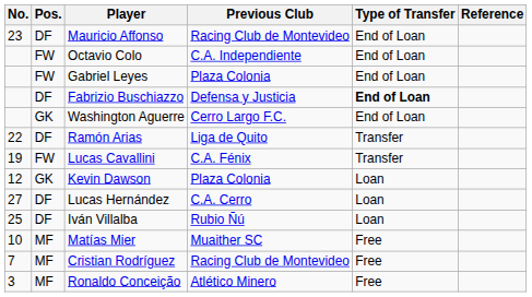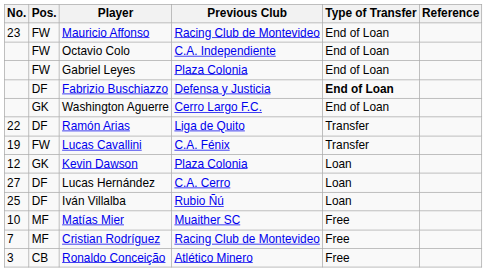 <table class="wikitable sortable">
 <tr>
 <th>No.</th>
 <th>Pos.</th>
 <th>Player</th>
 <th>Previous Club</th>
 <th>Type of Transfer</th>
 <th>Reference</th>
 </tr>
 <tr>
 <td>23</td>
-<td>DF</td>
+<td>FW</td>
 <td> <a href='#'>Mauricio Affonso</a></td>
 <td> <a href='#'>Racing Club de Montevideo</a></td>
 <td>End of Loan</td>
 <td></td>
 </tr>
 <tr>
 <td></td>
 <td>FW</td>
 <td> Octavio Colo</td>
 <td> <a href='#'>C.A. Independiente</a></td>
 <td>End of Loan</td>
 <td></td>
 </tr>
 <tr>
 <td></td>
 <td>FW</td>
 <td> Gabriel Leyes</td>
 <td> <a href='#'>Plaza Colonia</a></td>
 <td>End of Loan</td>
 <td></td>
 </tr>
 <tr>
 <td></td>
 <td>DF</td>
 <td> <a href='#'>Fabrizio Buschiazzo</a></td>
 <td> <a href='#'>Defensa y Justicia</a></td>
 <td><strong>End of Loan</strong></td>
 <td></td>
 </tr>
 <tr>
 <td></td>
 <td>GK</td>
 <td> Washington Aguerre</td>
 <td> <a href='#'>Cerro Largo F.C.</a></td>
 <td>End of Loan</td>
 <td></td>
 </tr>
 <tr>
 <td>22</td>
 <td>DF</td>
 <td> <a href='#'>Ramón Arias</a></td>
 <td> <a href='#'>Liga de Quito</a></td>
 <td>Transfer</td>
 <td></td>
 </tr>
 <tr>
 <td>19</td>
 <td>FW</td>
 <td> <a href='#'>Lucas Cavallini</a></td>
 <td> <a href='#'>C.A. Fénix</a></td>
 <td>Transfer</td>
 <td></td>
 </tr>
 <tr>
 <td>12</td>
 <td>GK</td>
 <td> <a href='#'>Kevin Dawson</a></td>
 <td> <a href='#'>Plaza Colonia</a></td>
 <td>Loan</td>
 <td></td>
 </tr>
 <tr>
 <td>27</td>
 <td>DF</td>
 <td> Lucas Hernández</td>
 <td> <a href='#'>C.A. Cerro</a></td>
 <td>Loan</td>
 <td></td>
 </tr>
 <tr>
 <td>25</td>
 <td>DF</td>
 <td> Iván Villalba</td>
 <td> <a href='#'>Rubio Ñú</a></td>
 <td>Loan</td>
 <td></td>
 </tr>
 <tr>
 <td>10</td>
 <td>MF</td>
 <td> <a href='#'>Matías Mier</a></td>
 <td> <a href='#'>Muaither SC</a></td>
 <td>Free</td>
 <td></td>
 </tr>
 <tr>
 <td>7</td>
 <td>MF</td>
 <td> <a href='#'>Cristian Rodríguez</a></td>
 <td> <a href='#'>Racing Club de Montevideo</a></td>
 <td>Free</td>
 <td></td>
 </tr>
 <tr>
 <td>3</td>
-<td>MF</td>
+<td>CB</td>
 <td> <a href='#'>Ronaldo Conceição</a></td>
 <td> <a href='#'>Atlético Minero</a></td>
 <td>Free</td>
 <td></td>
 </tr>
 </table>
